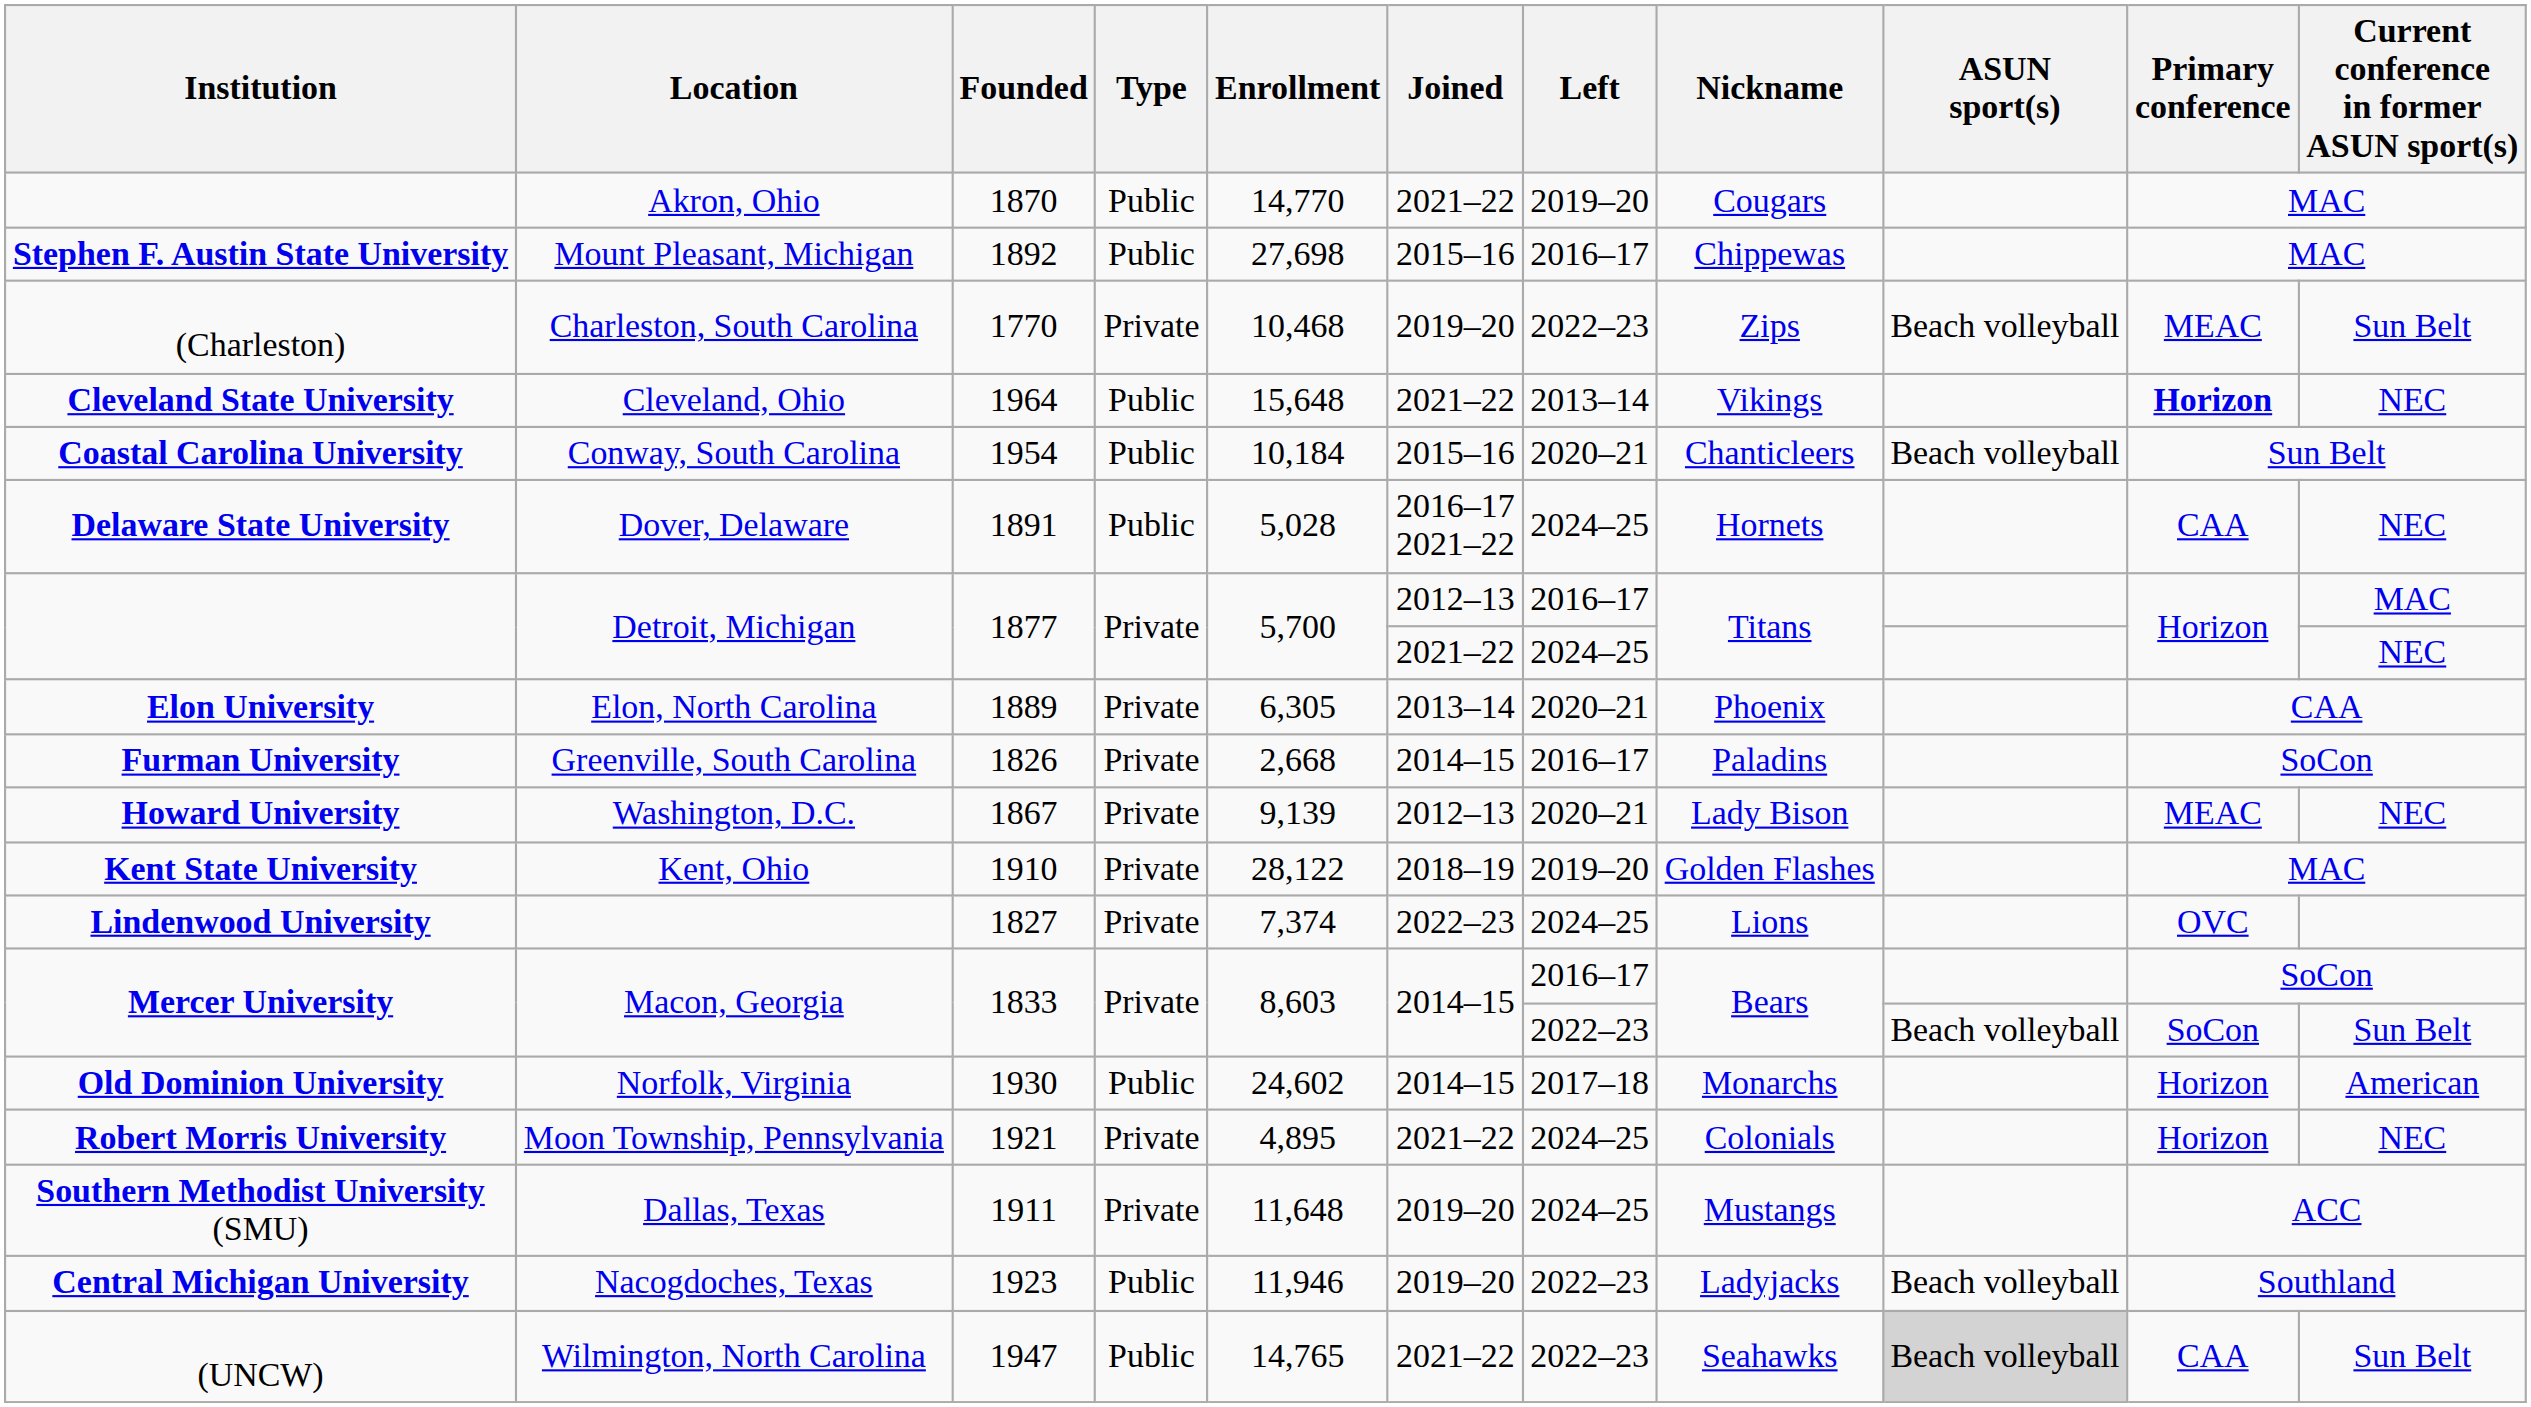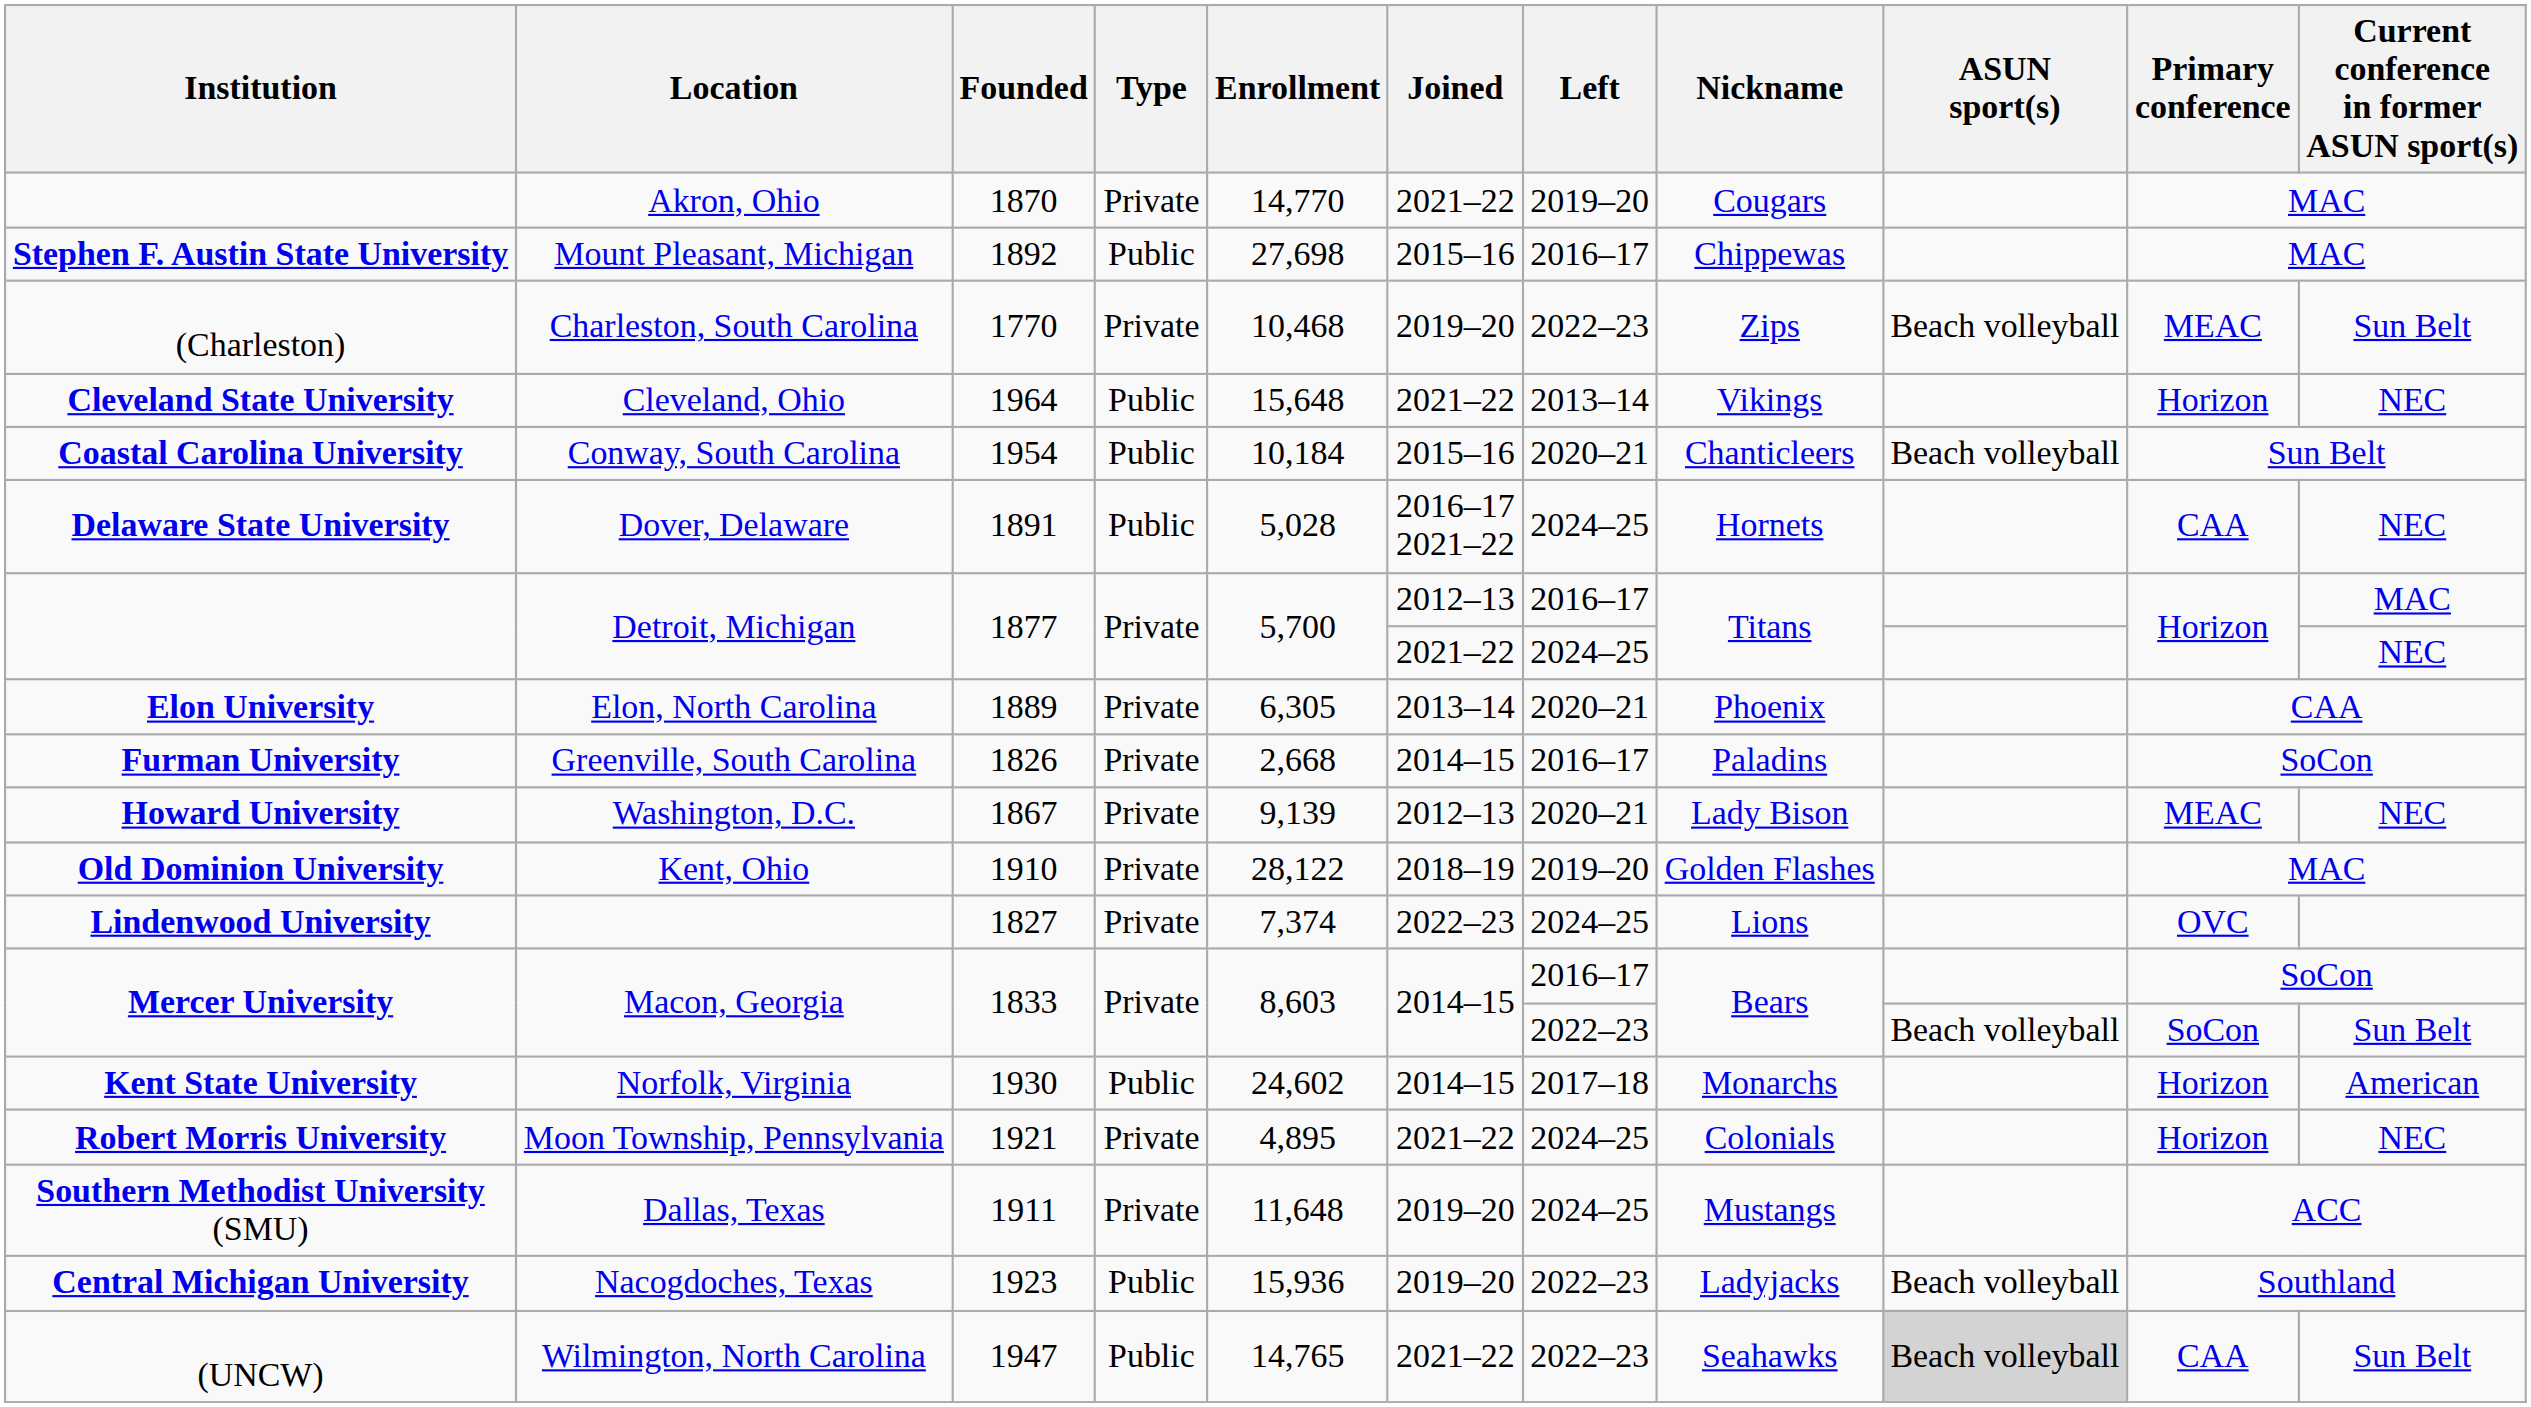 <table class="wikitable sortable" style="text-align: center">
 <tr>
 <th>Institution</th>
 <th>Location</th>
 <th>Founded</th>
 <th>Type</th>
 <th>Enrollment</th>
 <th>Joined</th>
 <th>Left</th>
 <th>Nickname</th>
 <th>ASUN<br>sport(s)</th>
 <th>Primary<br>conference</th>
 <th>Current<br>conference<br>in former<br>ASUN sport(s)</th>
 </tr>
 <tr>
 <td></td>
 <td><a href='#'>Akron, Ohio</a></td>
 <td>1870</td>
-<td>Public</td>
+<td>Private</td>
 <td>14,770</td>
 <td>2021–22</td>
 <td>2019–20</td>
 <td><a href='#'>Cougars</a></td>
 <td></td>
 <td colspan=2><a href='#'>MAC</a></td>
 </tr>
 <tr>
 <td><strong><a href='#'>Stephen F. Austin State University</a></strong></td>
 <td><a href='#'>Mount Pleasant, Michigan</a></td>
 <td>1892</td>
 <td>Public</td>
 <td>27,698</td>
 <td>2015–16</td>
 <td>2016–17</td>
 <td><a href='#'>Chippewas</a></td>
 <td></td>
 <td colspan=2><a href='#'>MAC</a></td>
 </tr>
 <tr>
 <td><br>(Charleston)</td>
 <td><a href='#'>Charleston, South Carolina</a></td>
 <td>1770</td>
 <td>Private</td>
 <td>10,468</td>
 <td>2019–20</td>
 <td>2022–23</td>
 <td><a href='#'>Zips</a></td>
 <td>Beach volleyball</td>
 <td><a href='#'>MEAC</a></td>
 <td><a href='#'>Sun Belt</a></td>
 </tr>
 <tr>
 <td><strong><a href='#'>Cleveland State University</a></strong></td>
 <td><a href='#'>Cleveland, Ohio</a></td>
 <td>1964</td>
 <td>Public</td>
 <td>15,648</td>
 <td>2021–22</td>
 <td>2013–14</td>
 <td><a href='#'>Vikings</a></td>
 <td></td>
-<td><strong><a href='#'>Horizon</a></strong></td>
+<td><a href='#'>Horizon</a></td>
 <td><a href='#'>NEC</a></td>
 </tr>
 <tr>
 <td><strong><a href='#'>Coastal Carolina University</a></strong></td>
 <td><a href='#'>Conway, South Carolina</a></td>
 <td>1954</td>
 <td>Public</td>
 <td>10,184</td>
 <td>2015–16</td>
 <td>2020–21</td>
 <td><a href='#'>Chanticleers</a></td>
 <td>Beach volleyball</td>
 <td colspan=2><a href='#'>Sun Belt</a></td>
 </tr>
 <tr>
 <td><strong><a href='#'>Delaware State University</a></strong></td>
 <td><a href='#'>Dover, Delaware</a></td>
 <td>1891</td>
 <td>Public<br></td>
 <td>5,028</td>
 <td>2016–17<br>2021–22</td>
 <td>2024–25</td>
 <td><a href='#'>Hornets</a></td>
 <td></td>
 <td><a href='#'>CAA</a></td>
 <td><a href='#'>NEC</a></td>
 </tr>
 <tr>
 <td rowspan=2></td>
 <td rowspan=2><a href='#'>Detroit, Michigan</a></td>
 <td rowspan=2>1877</td>
 <td rowspan=2>Private</td>
 <td rowspan=2>5,700</td>
 <td>2012–13</td>
 <td>2016–17</td>
 <td rowspan=2><a href='#'>Titans</a></td>
 <td></td>
 <td rowspan=2><a href='#'>Horizon</a></td>
 <td><a href='#'>MAC</a></td>
 </tr>
 <tr>
 <td>2021–22</td>
 <td>2024–25</td>
 <td></td>
 <td><a href='#'>NEC</a></td>
 </tr>
 <tr>
 <td><strong><a href='#'>Elon University</a></strong></td>
 <td><a href='#'>Elon, North Carolina</a></td>
 <td>1889</td>
 <td>Private</td>
 <td>6,305</td>
 <td>2013–14</td>
 <td>2020–21</td>
 <td><a href='#'>Phoenix</a></td>
 <td></td>
 <td colspan=2><a href='#'>CAA</a></td>
 </tr>
 <tr>
 <td><strong><a href='#'>Furman University</a></strong></td>
 <td><a href='#'>Greenville, South Carolina</a></td>
 <td>1826</td>
 <td>Private</td>
 <td>2,668</td>
 <td>2014–15</td>
 <td>2016–17</td>
 <td><a href='#'>Paladins</a></td>
 <td></td>
 <td colspan=2><a href='#'>SoCon</a></td>
 </tr>
 <tr>
 <td><strong><a href='#'>Howard University</a></strong></td>
 <td><a href='#'>Washington, D.C.</a></td>
 <td>1867</td>
 <td>Private</td>
 <td>9,139</td>
 <td>2012–13</td>
 <td>2020–21</td>
 <td><a href='#'>Lady Bison</a></td>
 <td></td>
 <td><a href='#'>MEAC</a></td>
 <td><a href='#'>NEC</a></td>
 </tr>
 <tr>
-<td><strong><a href='#'>Kent State University</a></strong></td>
+<td><strong><a href='#'>Old Dominion University</a></strong></td>
 <td><a href='#'>Kent, Ohio</a></td>
 <td>1910</td>
 <td>Private</td>
 <td>28,122</td>
 <td>2018–19</td>
 <td>2019–20</td>
 <td><a href='#'>Golden Flashes</a></td>
 <td></td>
 <td colspan=2><a href='#'>MAC</a></td>
 </tr>
 <tr>
 <td><strong><a href='#'>Lindenwood University</a></strong></td>
 <td></td>
 <td>1827</td>
 <td>Private</td>
 <td>7,374</td>
 <td>2022–23</td>
 <td>2024–25</td>
 <td><a href='#'>Lions</a></td>
 <td></td>
 <td><a href='#'>OVC</a></td>
 <td></td>
 </tr>
 <tr>
 <td rowspan=2><strong><a href='#'>Mercer University</a></strong></td>
 <td rowspan=2><a href='#'>Macon, Georgia</a></td>
 <td rowspan=2>1833</td>
 <td rowspan=2>Private</td>
 <td rowspan=2>8,603</td>
 <td rowspan=2>2014–15</td>
 <td>2016–17</td>
 <td rowspan=2><a href='#'>Bears</a></td>
 <td></td>
 <td colspan=2><a href='#'>SoCon</a></td>
 </tr>
 <tr>
 <td>2022–23</td>
 <td>Beach volleyball</td>
 <td><a href='#'>SoCon</a></td>
 <td><a href='#'>Sun Belt</a></td>
 </tr>
 <tr>
-<td><strong><a href='#'>Old Dominion University</a></strong></td>
+<td><strong><a href='#'>Kent State University</a></strong></td>
 <td><a href='#'>Norfolk, Virginia</a></td>
 <td>1930</td>
 <td>Public</td>
 <td>24,602</td>
 <td>2014–15</td>
 <td>2017–18</td>
 <td><a href='#'>Monarchs</a></td>
 <td></td>
 <td><a href='#'>Horizon</a></td>
 <td><a href='#'>American</a></td>
 </tr>
 <tr>
 <td><strong><a href='#'>Robert Morris University</a></strong></td>
 <td><a href='#'>Moon Township, Pennsylvania</a></td>
 <td>1921</td>
 <td>Private</td>
 <td>4,895</td>
 <td>2021–22</td>
 <td>2024–25</td>
 <td><a href='#'>Colonials</a></td>
 <td></td>
 <td><a href='#'>Horizon</a></td>
 <td><a href='#'>NEC</a></td>
 </tr>
 <tr>
 <td><strong><a href='#'>Southern Methodist University</a></strong><br>(SMU)</td>
 <td><a href='#'>Dallas, Texas</a></td>
 <td>1911</td>
 <td>Private</td>
 <td>11,648</td>
 <td>2019–20</td>
 <td>2024–25</td>
 <td><a href='#'>Mustangs</a></td>
 <td></td>
 <td colspan=2><a href='#'>ACC</a></td>
 </tr>
 <tr>
 <td><strong><a href='#'>Central Michigan University</a></strong></td>
 <td><a href='#'>Nacogdoches, Texas</a></td>
 <td>1923</td>
 <td>Public</td>
-<td>11,946</td>
+<td>15,936</td>
 <td>2019–20</td>
 <td>2022–23</td>
 <td><a href='#'>Ladyjacks</a></td>
 <td>Beach volleyball</td>
 <td colspan=2><a href='#'>Southland</a></td>
 </tr>
 <tr>
 <td><br>(UNCW)</td>
 <td><a href='#'>Wilmington, North Carolina</a></td>
 <td>1947</td>
 <td>Public</td>
 <td>14,765</td>
 <td>2021–22</td>
 <td>2022–23</td>
 <td><a href='#'>Seahawks</a></td>
 <td style="background: lightgrey;">Beach volleyball</td>
 <td><a href='#'>CAA</a></td>
 <td><a href='#'>Sun Belt</a></td>
 </tr>
 </table>
